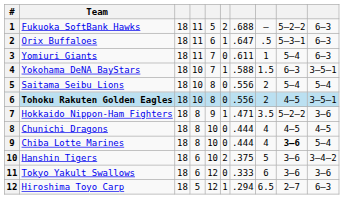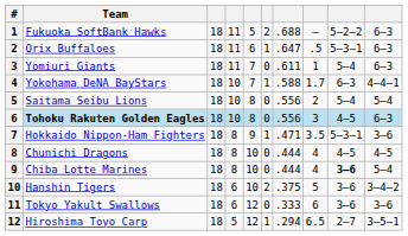 <table class="wikitable plainrowheaders" style="text-align:center;">
 <tr>
 <th scope="col">#</th>
 <th scope="col">Team</th>
 <th scope="col"></th>
 <th scope="col"></th>
 <th scope="col"></th>
 <th scope="col"><a href='#'></a></th>
 <th scope="col"><a href='#'></a></th>
 <th scope="col"></th>
 <th scope="col"></th>
 <th scope="col"></th>
 </tr>
 <tr>
 <th>1</th>
 <td style="text-align:left;"><a href='#'>Fukuoka SoftBank Hawks</a></td>
 <td>18</td>
 <td>11</td>
 <td>5</td>
 <td>2</td>
 <td>.688</td>
 <td>—</td>
 <td>5–2–2</td>
 <td>6–3</td>
 </tr>
 <tr>
 <th>2</th>
 <td style="text-align:left;"><a href='#'>Orix Buffaloes</a></td>
 <td>18</td>
 <td>11</td>
 <td>6</td>
 <td>1</td>
 <td>.647</td>
 <td>.5</td>
 <td>5–3–1</td>
 <td>6–3</td>
 </tr>
 <tr>
 <th>3</th>
 <td style="text-align:left;"><a href='#'>Yomiuri Giants</a></td>
 <td>18</td>
 <td>11</td>
 <td>7</td>
 <td>0</td>
 <td>.611</td>
 <td>1</td>
 <td>5–4</td>
 <td>6–3</td>
 </tr>
 <tr>
 <th>4</th>
 <td style="text-align:left;"><a href='#'>Yokohama DeNA BayStars</a></td>
 <td>18</td>
 <td>10</td>
 <td>7</td>
 <td>1</td>
 <td>.588</td>
-<td>1.5</td>
+<td>1.7</td>
 <td>6–3</td>
-<td>3–5–1</td>
+<td>4–4–1</td>
 </tr>
 <tr>
 <th>5</th>
 <td style="text-align:left;"><a href='#'>Saitama Seibu Lions</a></td>
 <td>18</td>
 <td>10</td>
 <td>8</td>
 <td>0</td>
 <td>.556</td>
 <td>2</td>
 <td>5–4</td>
 <td>5–4</td>
 </tr>
 <tr style="background: #bbe0f1">
 <th>6</th>
 <td style="text-align:left;"><strong>Tohoku Rakuten Golden Eagles</strong></td>
 <td>18</td>
 <td>10</td>
 <td>8</td>
 <td>0</td>
 <td>.556</td>
-<td>2</td>
+<td>3</td>
 <td>4–5</td>
-<td>3–5–1</td>
+<td>6–3</td>
 </tr>
 <tr>
 <th>7</th>
 <td style="text-align:left;"><a href='#'>Hokkaido Nippon-Ham Fighters</a></td>
 <td>18</td>
 <td>8</td>
 <td>9</td>
 <td>1</td>
 <td>.471</td>
 <td>3.5</td>
-<td>5–2–2</td>
+<td>5–3–1</td>
 <td>3–6</td>
 </tr>
 <tr>
 <th>8</th>
 <td style="text-align:left;"><a href='#'>Chunichi Dragons</a></td>
 <td>18</td>
 <td>8</td>
 <td>10</td>
 <td>0</td>
 <td>.444</td>
 <td>4</td>
 <td>4–5</td>
 <td>4–5</td>
 </tr>
 <tr>
 <th>9</th>
 <td style="text-align:left;"><a href='#'>Chiba Lotte Marines</a></td>
 <td>18</td>
 <td>8</td>
 <td>10</td>
 <td>0</td>
 <td>.444</td>
 <td>4</td>
 <td><strong>3–6</strong></td>
 <td>5–4</td>
 </tr>
 <tr>
 <th>10</th>
 <td style="text-align:left;"><a href='#'>Hanshin Tigers</a></td>
 <td>18</td>
 <td>6</td>
 <td>10</td>
 <td>2</td>
 <td>.375</td>
 <td>5</td>
 <td>3–6</td>
 <td>3–4–2</td>
 </tr>
 <tr>
 <th>11</th>
 <td style="text-align:left;"><a href='#'>Tokyo Yakult Swallows</a></td>
 <td>18</td>
 <td>6</td>
 <td>12</td>
 <td>0</td>
 <td>.333</td>
 <td>6</td>
 <td>3–6</td>
 <td>3–6</td>
 </tr>
 <tr>
 <th>12</th>
 <td style="text-align:left;"><a href='#'>Hiroshima Toyo Carp</a></td>
 <td>18</td>
 <td>5</td>
 <td>12</td>
 <td>1</td>
 <td>.294</td>
 <td>6.5</td>
 <td>2–7</td>
-<td>6–3</td>
+<td>3–5–1</td>
 </tr>
 </table>
